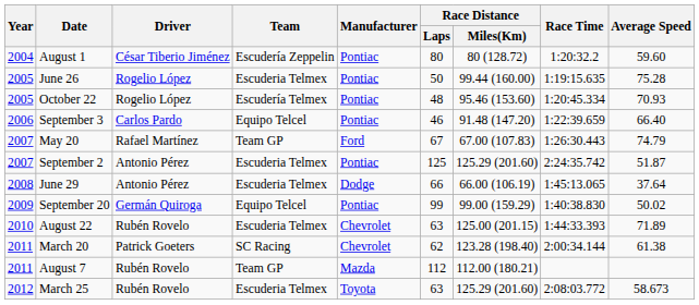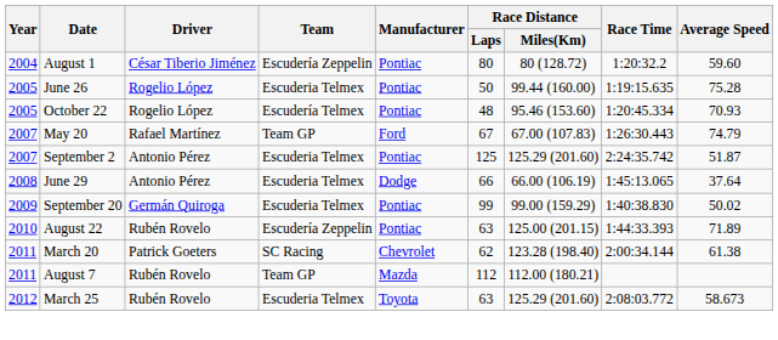 <table class="wikitable"  style="font-size: 95%;">
 <tr>
 <th rowspan=2>Year</th>
 <th rowspan=2>Date</th>
 <th rowspan=2>Driver</th>
 <th rowspan=2>Team</th>
 <th rowspan=2>Manufacturer</th>
 <th colspan=2>Race Distance</th>
 <th rowspan=2>Race Time</th>
 <th rowspan=2>Average Speed</th>
 </tr>
 <tr>
 <th>Laps</th>
 <th>Miles(Km)</th>
 </tr>
 <tr>
 <td><a href='#'>2004</a></td>
 <td>August 1</td>
 <td> <a href='#'>César Tiberio Jiménez</a></td>
 <td>Escudería Zeppelin</td>
 <td> <a href='#'>Pontiac</a></td>
 <td align="center">80</td>
 <td align="center">80 (128.72)</td>
 <td align="center">1:20:32.2</td>
 <td align="center">59.60</td>
 </tr>
 <tr>
 <td><a href='#'>2005</a></td>
 <td>June 26</td>
 <td> <a href='#'>Rogelio López</a></td>
 <td>Escuderia Telmex</td>
 <td> <a href='#'>Pontiac</a></td>
 <td align="center">50</td>
 <td align="center">99.44 (160.00)</td>
 <td align="center">1:19:15.635</td>
 <td align="center">75.28</td>
 </tr>
 <tr>
 <td><a href='#'>2005</a></td>
 <td>October 22</td>
 <td> Rogelio López</td>
 <td>Escudería Telmex</td>
 <td> <a href='#'>Pontiac</a></td>
 <td align="center">48</td>
 <td align="center">95.46 (153.60)</td>
 <td align="center">1:20:45.334</td>
 <td align="center">70.93</td>
 </tr>
 <tr>
-<td><a href='#'>2006</a></td>
-<td>September 3</td>
-<td> <a href='#'>Carlos Pardo</a></td>
-<td>Equipo Telcel</td>
-<td> <a href='#'>Pontiac</a></td>
-<td align="center">46</td>
-<td align="center">91.48 (147.20)</td>
-<td align="center">1:22:39.659</td>
-<td align="center">66.40</td>
-</tr>
-<tr>
 <td><a href='#'>2007</a></td>
 <td>May 20</td>
 <td> Rafael Martínez</td>
 <td>Team GP</td>
 <td> <a href='#'>Ford</a></td>
 <td align="center">67</td>
 <td align="center">67.00 (107.83)</td>
 <td align="center">1:26:30.443</td>
 <td align="center">74.79</td>
 </tr>
 <tr>
 <td><a href='#'>2007</a></td>
 <td>September 2</td>
 <td> Antonio Pérez</td>
 <td>Escuderia Telmex</td>
 <td> <a href='#'>Pontiac</a></td>
 <td align="center">125</td>
 <td align="center">125.29 (201.60)</td>
 <td align="center">2:24:35.742</td>
 <td align="center">51.87</td>
 </tr>
 <tr>
 <td><a href='#'>2008</a></td>
 <td>June 29</td>
 <td> Antonio Pérez</td>
 <td>Escuderia Telmex</td>
 <td> <a href='#'>Dodge</a></td>
 <td align="center">66</td>
 <td align="center">66.00 (106.19)</td>
 <td align="center">1:45:13.065</td>
 <td align="center">37.64</td>
 </tr>
 <tr>
 <td><a href='#'>2009</a></td>
 <td>September 20</td>
 <td> <a href='#'>Germán Quiroga</a></td>
-<td>Equipo Telcel</td>
+<td>Escuderia Telmex</td>
 <td> <a href='#'>Pontiac</a></td>
 <td align="center">99</td>
 <td align="center">99.00 (159.29)</td>
 <td align="center">1:40:38.830</td>
 <td align="center">50.02</td>
 </tr>
 <tr>
 <td><a href='#'>2010</a></td>
 <td>August 22</td>
 <td> Rubén Rovelo</td>
-<td>Escuderia Telmex</td>
-<td> <a href='#'>Chevrolet</a></td>
+<td>Escudería Zeppelin</td>
+<td> <a href='#'>Pontiac</a></td>
 <td align="center">63</td>
 <td align="center">125.00 (201.15)</td>
 <td align="center">1:44:33.393</td>
 <td align="center">71.89</td>
 </tr>
 <tr>
 <td><a href='#'>2011</a></td>
 <td>March 20</td>
 <td> Patrick Goeters</td>
 <td>SC Racing</td>
 <td> <a href='#'>Chevrolet</a></td>
 <td align="center">62</td>
 <td align="center">123.28 (198.40)</td>
 <td align="center">2:00:34.144</td>
 <td align="center">61.38</td>
 </tr>
 <tr>
 <td><a href='#'>2011</a></td>
 <td>August 7</td>
 <td> Rubén Rovelo</td>
 <td>Team GP</td>
 <td> <a href='#'>Mazda</a></td>
 <td align="center">112</td>
 <td align="center">112.00 (180.21)</td>
 <td align="center"></td>
 <td align="center"></td>
 </tr>
 <tr>
 <td><a href='#'>2012</a></td>
 <td>March 25</td>
 <td> Rubén Rovelo</td>
 <td>Escuderia Telmex</td>
 <td> <a href='#'>Toyota</a></td>
 <td align="center">63</td>
 <td align="center">125.29 (201.60)</td>
 <td align="center">2:08:03.772</td>
 <td align="center">58.673</td>
 </tr>
 </table>
